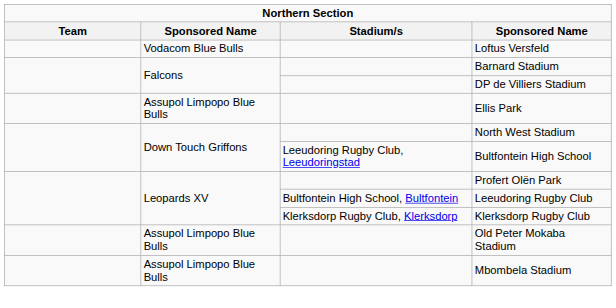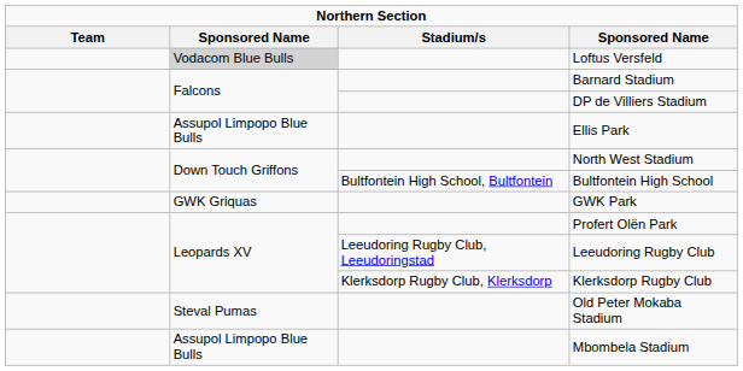 <table class="wikitable">
 <tr>
 <td colspan=4 align=center><strong>Northern Section</strong></td>
 </tr>
 <tr>
 <th width="200">Team</th>
 <th width="200">Sponsored Name</th>
 <th width="280">Stadium/s</th>
 <th width="200">Sponsored Name</th>
 </tr>
 <tr>
 <td></td>
-<td>Vodacom Blue Bulls</td>
+<td style="background: lightgrey;">Vodacom Blue Bulls</td>
 <td></td>
 <td>Loftus Versfeld</td>
 </tr>
 <tr>
 <td rowspan=2></td>
 <td rowspan=2>Falcons</td>
 <td></td>
 <td>Barnard Stadium</td>
 </tr>
 <tr>
 <td></td>
 <td>DP de Villiers Stadium</td>
 </tr>
 <tr>
 <td></td>
 <td>Assupol Limpopo Blue Bulls</td>
 <td></td>
 <td>Ellis Park</td>
 </tr>
 <tr>
 <td rowspan=2></td>
 <td rowspan=2>Down Touch Griffons</td>
 <td></td>
 <td>North West Stadium</td>
 </tr>
 <tr>
-<td>Leeudoring Rugby Club, <a href='#'>Leeudoringstad</a></td>
+<td>Bultfontein High School, <a href='#'>Bultfontein</a></td>
 <td>Bultfontein High School</td>
+</tr>
+<tr>
+<td></td>
+<td>GWK Griquas</td>
+<td></td>
+<td>GWK Park</td>
 </tr>
 <tr>
 <td rowspan=3></td>
 <td rowspan=3>Leopards XV</td>
 <td></td>
 <td>Profert Olën Park</td>
 </tr>
 <tr>
-<td>Bultfontein High School, <a href='#'>Bultfontein</a></td>
+<td>Leeudoring Rugby Club, <a href='#'>Leeudoringstad</a></td>
 <td>Leeudoring Rugby Club</td>
 </tr>
 <tr>
 <td>Klerksdorp Rugby Club, <a href='#'>Klerksdorp</a></td>
 <td>Klerksdorp Rugby Club</td>
 </tr>
 <tr>
 <td></td>
-<td>Assupol Limpopo Blue Bulls</td>
+<td>Steval Pumas</td>
 <td></td>
 <td>Old Peter Mokaba Stadium</td>
 </tr>
 <tr>
 <td></td>
 <td>Assupol Limpopo Blue Bulls</td>
 <td></td>
 <td>Mbombela Stadium</td>
 </tr>
 </table>
